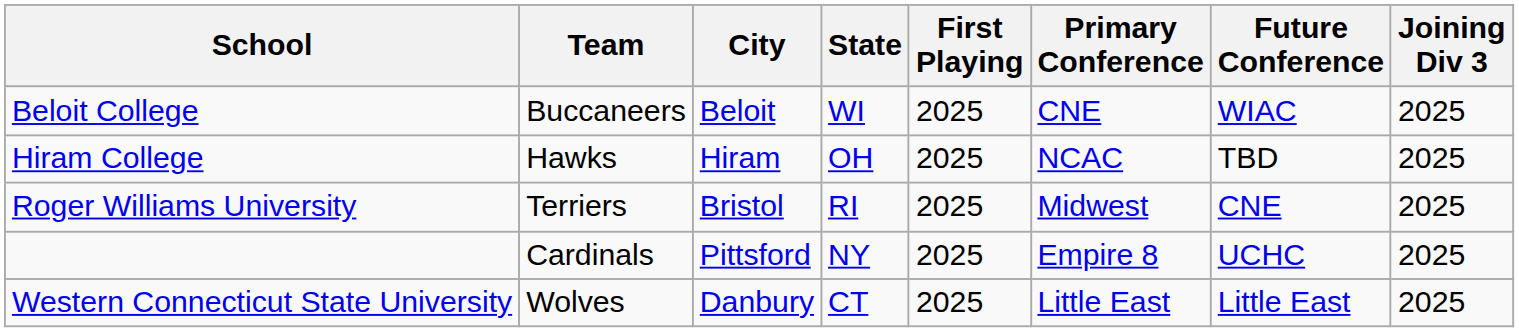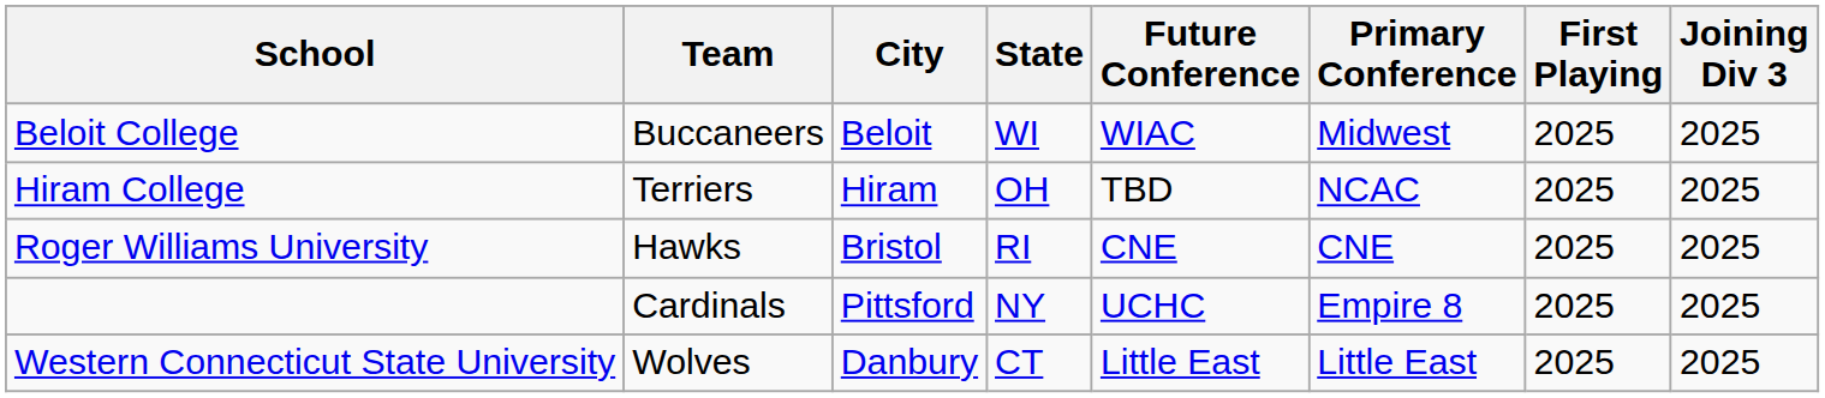 <table class="wikitable sortable" style="text-align:left;">
 <tr>
 <th>School</th>
 <th>Team</th>
 <th>City</th>
 <th>State</th>
+<th>Future<br>Conference</th>
+<th>Primary<br>Conference</th>
 <th>First<br>Playing</th>
-<th>Primary<br>Conference</th>
-<th>Future<br>Conference</th>
 <th>Joining<br>Div 3</th>
 </tr>
 <tr>
 <td><a href='#'>Beloit College</a></td>
 <td>Buccaneers</td>
 <td><a href='#'>Beloit</a></td>
 <td><a href='#'>WI</a></td>
+<td><a href='#'>WIAC</a></td>
+<td><a href='#'>Midwest</a></td>
 <td>2025</td>
-<td><a href='#'>CNE</a></td>
-<td><a href='#'>WIAC</a></td>
 <td>2025</td>
 </tr>
 <tr>
 <td><a href='#'>Hiram College</a></td>
-<td>Hawks</td>
+<td>Terriers</td>
 <td><a href='#'>Hiram</a></td>
 <td><a href='#'>OH</a></td>
+<td>TBD</td>
+<td><a href='#'>NCAC</a></td>
 <td>2025</td>
-<td><a href='#'>NCAC</a></td>
-<td>TBD</td>
 <td>2025</td>
 </tr>
 <tr>
 <td><a href='#'>Roger Williams University</a></td>
-<td>Terriers</td>
+<td>Hawks</td>
 <td><a href='#'>Bristol</a></td>
 <td><a href='#'>RI</a></td>
+<td><a href='#'>CNE</a></td>
+<td><a href='#'>CNE</a></td>
 <td>2025</td>
-<td><a href='#'>Midwest</a></td>
-<td><a href='#'>CNE</a></td>
 <td>2025</td>
 </tr>
 <tr>
 <td></td>
 <td>Cardinals</td>
 <td><a href='#'>Pittsford</a></td>
 <td><a href='#'>NY</a></td>
+<td><a href='#'>UCHC</a></td>
+<td><a href='#'>Empire 8</a></td>
 <td>2025</td>
-<td><a href='#'>Empire 8</a></td>
-<td><a href='#'>UCHC</a></td>
 <td>2025</td>
 </tr>
 <tr>
 <td><a href='#'>Western Connecticut State University</a></td>
 <td>Wolves</td>
 <td><a href='#'>Danbury</a></td>
 <td><a href='#'>CT</a></td>
-<td>2025</td>
 <td><a href='#'>Little East</a></td>
 <td><a href='#'>Little East</a></td>
 <td>2025</td>
+<td>2025</td>
 </tr>
 </table>
